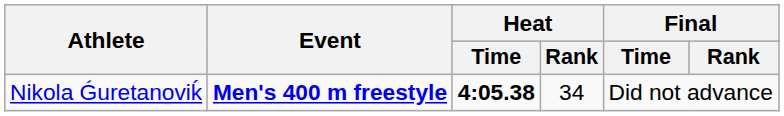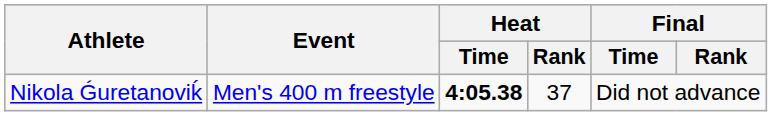 <table class=wikitable style="font-size:90%">
 <tr>
 <th rowspan=2>Athlete</th>
 <th rowspan=2>Event</th>
 <th colspan=2>Heat</th>
 <th colspan=2>Final</th>
 </tr>
 <tr style="font-size:95%">
 <th>Time</th>
 <th>Rank</th>
 <th>Time</th>
 <th>Rank</th>
 </tr>
 <tr align=center>
 <td align=left><a href='#'>Nikola Ǵuretanoviḱ</a></td>
-<td align=left><strong><a href='#'>Men's 400 m freestyle</a></strong></td>
+<td align=left><a href='#'>Men's 400 m freestyle</a></td>
 <td><strong>4:05.38</strong></td>
-<td>34</td>
+<td>37</td>
 <td colspan=2>Did not advance</td>
 </tr>
 </table>
